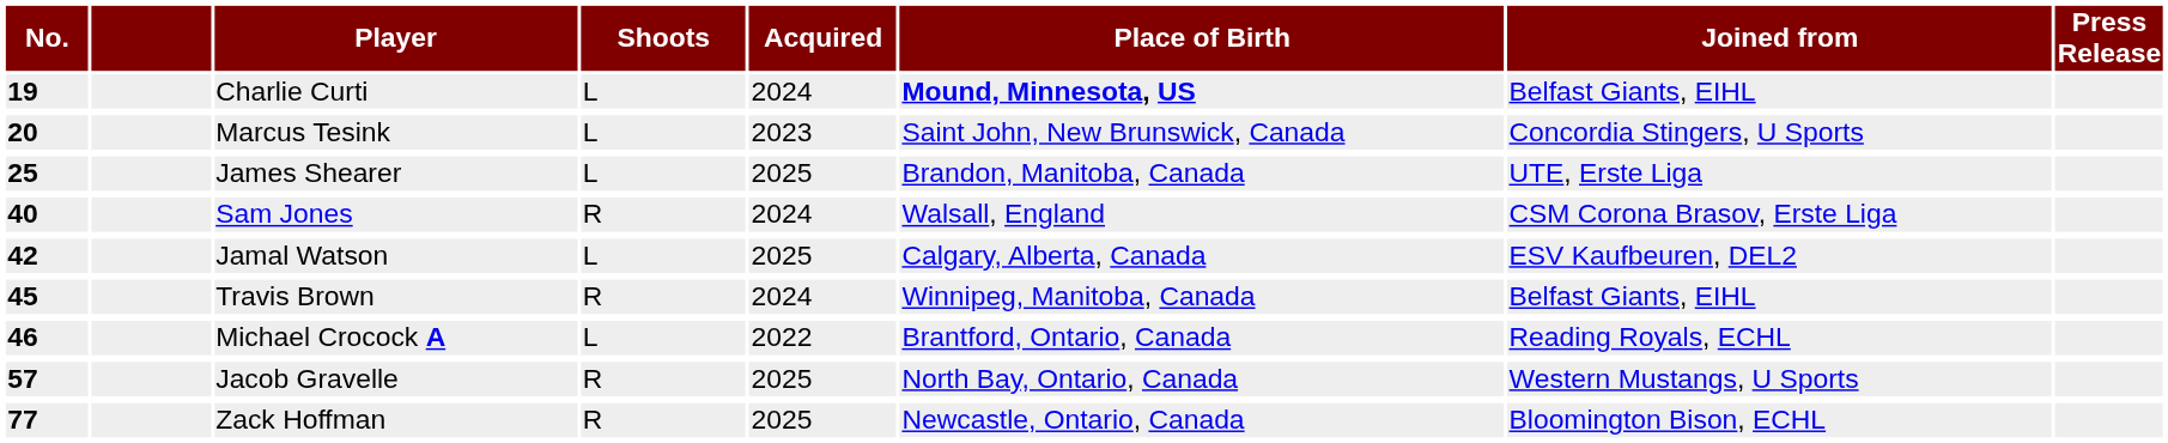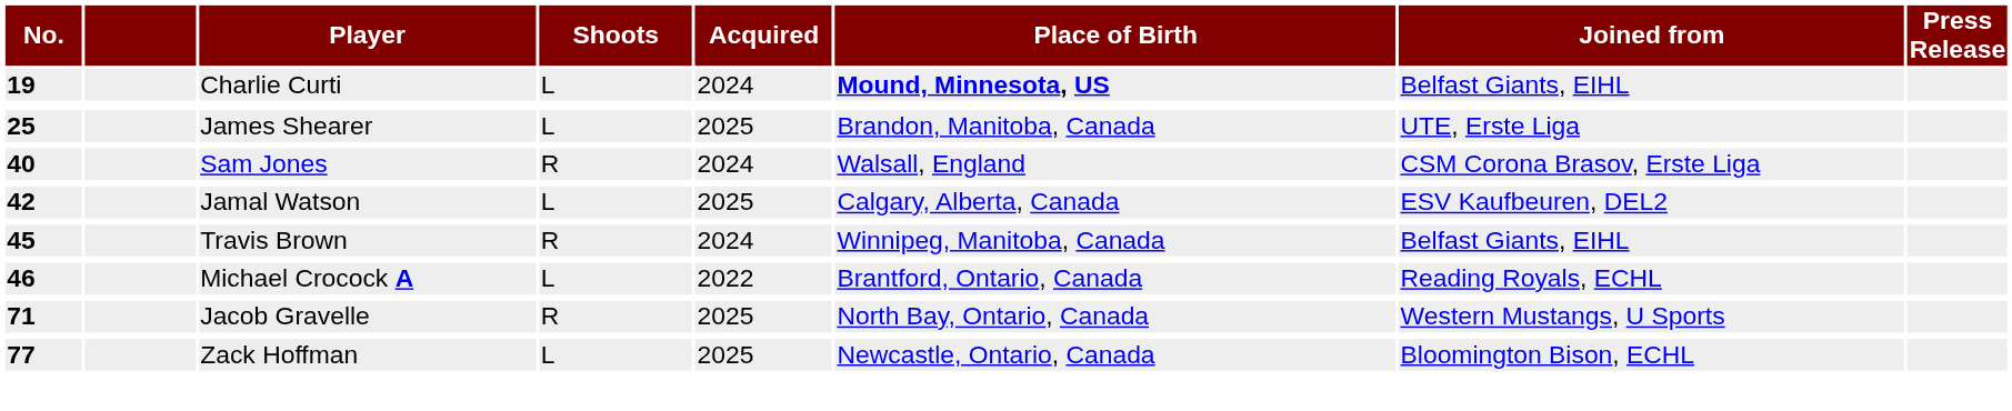 <table>
 <tr bgcolor="maroon" style="color: white">
 <th width=4%>No.</th>
 <th width=6%></th>
 <th width=18%>Player</th>
 <th width=8%>Shoots</th>
 <th width=7%>Acquired</th>
 <th width=30%>Place of Birth</th>
 <th width=32%>Joined from</th>
 <th width=10%>Press Release</th>
 </tr>
 <tr style="background:#eee;">
 <td><strong>19</strong></td>
 <td></td>
 <td align="left">Charlie Curti</td>
 <td>L</td>
 <td>2024</td>
 <td align="left"><strong><a href='#'>Mound, Minnesota</a>, <a href='#'>US</a></strong></td>
 <td align="left"><a href='#'>Belfast Giants</a>, <a href='#'>EIHL</a></td>
 <td></td>
 </tr>
 <tr>
-</tr>
-<tr style="background:#eee;">
-<td><strong>20</strong></td>
-<td></td>
-<td align="left">Marcus Tesink</td>
-<td>L</td>
-<td>2023</td>
-<td align="left"><a href='#'>Saint John, New Brunswick</a>, <a href='#'>Canada</a></td>
-<td align="left"><a href='#'>Concordia Stingers</a>, <a href='#'>U Sports</a></td>
-<td></td>
 </tr>
 <tr>
 </tr>
 <tr style="background:#eee;">
 <td><strong>25</strong></td>
 <td></td>
 <td align="left">James Shearer</td>
 <td>L</td>
 <td>2025</td>
 <td align="left"><a href='#'>Brandon, Manitoba</a>, <a href='#'>Canada</a></td>
 <td align="left"><a href='#'>UTE</a>, <a href='#'>Erste Liga</a></td>
 <td></td>
 </tr>
 <tr>
 </tr>
 <tr style="background:#eee;">
 <td><strong>40</strong></td>
 <td></td>
 <td align="left"><a href='#'>Sam Jones</a></td>
 <td>R</td>
 <td>2024</td>
 <td align="left"><a href='#'>Walsall</a>, <a href='#'>England</a></td>
 <td align="left"><a href='#'>CSM Corona Brasov</a>, <a href='#'>Erste Liga</a></td>
 <td></td>
 </tr>
 <tr>
 </tr>
 <tr style="background:#eee;">
 <td><strong>42</strong></td>
 <td></td>
 <td align="left">Jamal Watson</td>
 <td>L</td>
 <td>2025</td>
 <td align="left"><a href='#'>Calgary, Alberta</a>, <a href='#'>Canada</a></td>
 <td align="left"><a href='#'>ESV Kaufbeuren</a>, <a href='#'>DEL2</a></td>
 <td></td>
 </tr>
 <tr>
 </tr>
 <tr style="background:#eee;">
 <td><strong>45</strong></td>
 <td></td>
 <td align="left">Travis Brown</td>
 <td>R</td>
 <td>2024</td>
 <td align="left"><a href='#'>Winnipeg, Manitoba</a>, <a href='#'>Canada</a></td>
 <td align="left"><a href='#'>Belfast Giants</a>, <a href='#'>EIHL</a></td>
 <td></td>
 </tr>
 <tr>
 </tr>
 <tr style="background:#eee;">
 <td><strong>46</strong></td>
 <td></td>
 <td align="left">Michael Crocock <a href='#'><strong>A</strong></a></td>
 <td>L</td>
 <td>2022</td>
 <td align="left"><a href='#'>Brantford, Ontario</a>, <a href='#'>Canada</a></td>
 <td align="left"><a href='#'>Reading Royals</a>, <a href='#'>ECHL</a></td>
 <td></td>
 </tr>
 <tr>
 </tr>
 <tr style="background:#eee;">
-<td><strong>57</strong></td>
+<td><strong>71</strong></td>
 <td></td>
 <td align="left">Jacob Gravelle</td>
 <td>R</td>
 <td>2025</td>
 <td align="left"><a href='#'>North Bay, Ontario</a>, <a href='#'>Canada</a></td>
 <td align="left"><a href='#'>Western Mustangs</a>, <a href='#'>U Sports</a></td>
 <td></td>
 </tr>
 <tr>
 </tr>
 <tr style="background:#eee;">
 <td><strong>77</strong></td>
 <td></td>
 <td align="left">Zack Hoffman</td>
-<td>R</td>
+<td>L</td>
 <td>2025</td>
 <td align="left"><a href='#'>Newcastle, Ontario</a>, <a href='#'>Canada</a></td>
 <td align="left"><a href='#'>Bloomington Bison</a>, <a href='#'>ECHL</a></td>
 <td></td>
 </tr>
 <tr>
 </tr>
 </table>
